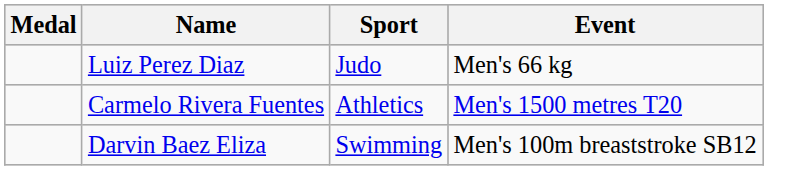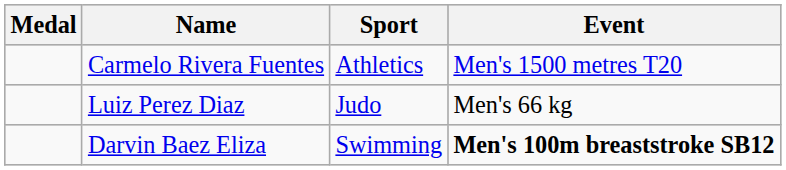 <table class="wikitable sortable" style="font-size: 95%;">
 <tr>
 <th>Medal</th>
 <th>Name</th>
 <th>Sport</th>
 <th>Event</th>
 </tr>
 <tr>
 <td></td>
+<td><a href='#'>Carmelo Rivera Fuentes</a></td>
+<td><a href='#'>Athletics</a></td>
+<td><a href='#'>Men's 1500 metres T20</a></td>
+</tr>
+<tr>
+<td></td>
 <td><a href='#'>Luiz Perez Diaz</a></td>
 <td><a href='#'>Judo</a></td>
 <td>Men's 66 kg</td>
 </tr>
 <tr>
 <td></td>
-<td><a href='#'>Carmelo Rivera Fuentes</a></td>
-<td><a href='#'>Athletics</a></td>
-<td><a href='#'>Men's 1500 metres T20</a></td>
-</tr>
-<tr>
-<td></td>
 <td><a href='#'>Darvin Baez Eliza</a></td>
 <td><a href='#'>Swimming</a></td>
-<td>Men's 100m breaststroke SB12</td>
+<td><strong>Men's 100m breaststroke SB12</strong></td>
 </tr>
 </table>
